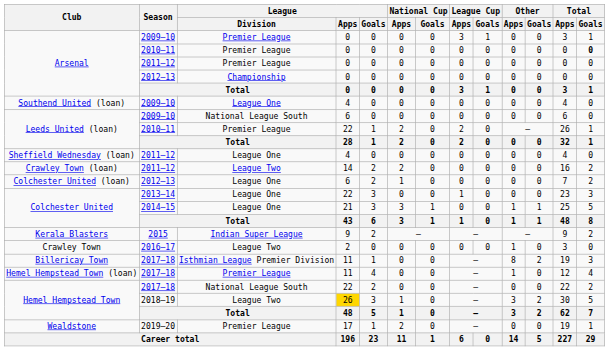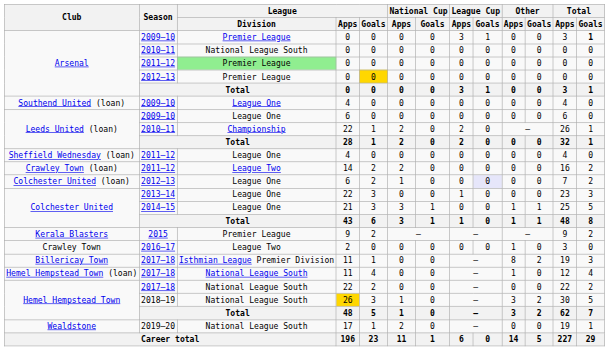 <table class="wikitable" style="text-align: center">
 <tr>
 <th rowspan="2">Club</th>
 <th rowspan="2">Season</th>
 <th colspan="3">League</th>
 <th colspan="2">National Cup</th>
 <th colspan="2">League Cup</th>
 <th colspan="2">Other</th>
 <th colspan="2">Total</th>
 </tr>
 <tr>
 <th>Division</th>
 <th>Apps</th>
 <th>Goals</th>
 <th>Apps</th>
 <th>Goals</th>
 <th>Apps</th>
 <th>Goals</th>
 <th>Apps</th>
 <th>Goals</th>
 <th>Apps</th>
 <th>Goals</th>
 </tr>
 <tr>
 <td rowspan="5"><a href='#'>Arsenal</a></td>
 <td><a href='#'>2009–10</a></td>
 <td><a href='#'>Premier League</a></td>
 <td>0</td>
 <td>0</td>
 <td>0</td>
 <td>0</td>
 <td>3</td>
 <td>1</td>
 <td>0</td>
 <td>0</td>
 <td>3</td>
-<td>1</td>
+<td><strong>1</strong></td>
 </tr>
 <tr>
 <td><a href='#'>2010–11</a></td>
-<td>Premier League</td>
+<td>National League South</td>
 <td>0</td>
 <td>0</td>
 <td>0</td>
 <td>0</td>
 <td>0</td>
 <td>0</td>
 <td>0</td>
 <td>0</td>
 <td>0</td>
-<td><strong>0</strong></td>
+<td>0</td>
 </tr>
 <tr>
 <td><a href='#'>2011–12</a></td>
-<td>Premier League</td>
+<td style="background: lightgreen;">Premier League</td>
 <td>0</td>
 <td>0</td>
 <td>0</td>
 <td>0</td>
 <td>0</td>
 <td>0</td>
 <td>0</td>
 <td>0</td>
 <td>0</td>
 <td>0</td>
 </tr>
 <tr>
 <td><a href='#'>2012–13</a></td>
-<td><a href='#'>Championship</a></td>
+<td>Premier League</td>
 <td>0</td>
-<td>0</td>
+<td style="background: gold;">0</td>
 <td>0</td>
 <td>0</td>
 <td>0</td>
 <td>0</td>
 <td>0</td>
 <td>0</td>
 <td>0</td>
 <td>0</td>
 </tr>
 <tr>
 <th colspan="2">Total</th>
 <th>0</th>
 <th>0</th>
 <th>0</th>
 <th>0</th>
 <th>3</th>
 <th>1</th>
 <th>0</th>
 <th>0</th>
 <th>3</th>
 <th>1</th>
 </tr>
 <tr>
 <td><a href='#'>Southend United</a> (loan)</td>
 <td><a href='#'>2009–10</a></td>
 <td><a href='#'>League One</a></td>
 <td>4</td>
 <td>0</td>
 <td>0</td>
 <td>0</td>
 <td>0</td>
 <td>0</td>
 <td>0</td>
 <td>0</td>
 <td 0>4</td>
 <td>0</td>
 </tr>
 <tr>
 <td rowspan="3"><a href='#'>Leeds United</a> (loan)</td>
 <td><a href='#'>2009–10</a></td>
-<td>National League South</td>
+<td>League One</td>
 <td>6</td>
 <td>0</td>
 <td>0</td>
 <td>0</td>
 <td>0</td>
 <td>0</td>
 <td>0</td>
 <td>0</td>
 <td>6</td>
 <td>0</td>
 </tr>
 <tr>
 <td><a href='#'>2010–11</a></td>
-<td>Premier League</td>
+<td><a href='#'>Championship</a></td>
 <td>22</td>
 <td>1</td>
 <td>2</td>
 <td>0</td>
 <td>2</td>
 <td>0</td>
 <td colspan="2">—</td>
 <td>26</td>
 <td>1</td>
 </tr>
 <tr>
 <th colspan="2">Total</th>
 <th>28</th>
 <th>1</th>
 <th>2</th>
 <th>0</th>
 <th>2</th>
 <th>0</th>
 <th>0</th>
 <th>0</th>
 <th>32</th>
 <th>1</th>
 </tr>
 <tr>
 <td><a href='#'>Sheffield Wednesday</a> (loan)</td>
 <td><a href='#'>2011–12</a></td>
 <td>League One</td>
 <td>4</td>
 <td>0</td>
 <td>0</td>
 <td>0</td>
 <td>0</td>
 <td>0</td>
 <td>0</td>
 <td>0</td>
 <td 0>4</td>
 <td>0</td>
 </tr>
 <tr>
 <td><a href='#'>Crawley Town</a> (loan)</td>
 <td><a href='#'>2011–12</a></td>
 <td><a href='#'>League Two</a></td>
 <td>14</td>
 <td>2</td>
 <td>2</td>
 <td>0</td>
 <td>0</td>
 <td>0</td>
 <td>0</td>
 <td>0</td>
 <td 0>16</td>
 <td>2</td>
 </tr>
 <tr>
 <td><a href='#'>Colchester United</a> (loan)</td>
 <td><a href='#'>2012–13</a></td>
 <td>League One</td>
 <td>6</td>
 <td>2</td>
 <td>1</td>
 <td>0</td>
 <td>0</td>
-<td>0</td>
+<td style="background: lavender;">0</td>
 <td>0</td>
 <td>0</td>
 <td 0>7</td>
 <td>2</td>
 </tr>
 <tr>
 <td rowspan="3"><a href='#'>Colchester United</a></td>
 <td><a href='#'>2013–14</a></td>
 <td>League One</td>
 <td>22</td>
 <td>3</td>
 <td>0</td>
 <td>0</td>
 <td>1</td>
 <td>0</td>
 <td>0</td>
 <td>0</td>
 <td>23</td>
 <td>3</td>
 </tr>
 <tr>
 <td><a href='#'>2014–15</a></td>
 <td>League One</td>
 <td>21</td>
 <td>3</td>
 <td>3</td>
 <td>1</td>
 <td>0</td>
 <td>0</td>
 <td>1</td>
 <td>1</td>
 <td>25</td>
 <td>5</td>
 </tr>
 <tr>
 <th colspan="2">Total</th>
 <th>43</th>
 <th>6</th>
 <th>3</th>
 <th>1</th>
 <th>1</th>
 <th>0</th>
 <th>1</th>
 <th>1</th>
 <th>48</th>
 <th>8</th>
 </tr>
 <tr>
 <td rowspan="1"><a href='#'>Kerala Blasters</a></td>
 <td><a href='#'>2015</a></td>
-<td><a href='#'>Indian Super League</a></td>
+<td>Premier League</td>
 <td>9</td>
 <td>2</td>
 <td colspan="2">—</td>
 <td colspan="2">—</td>
 <td colspan="2">—</td>
 <td>9</td>
 <td>2</td>
 </tr>
 <tr>
 <td rowspan="1">Crawley Town</td>
 <td><a href='#'>2016–17</a></td>
 <td>League Two</td>
 <td>2</td>
 <td>0</td>
 <td>0</td>
 <td>0</td>
 <td>0</td>
 <td>0</td>
 <td>1</td>
 <td>0</td>
 <td>3</td>
 <td>0</td>
 </tr>
 <tr>
 <td rowspan="1"><a href='#'>Billericay Town</a></td>
 <td><a href='#'>2017–18</a></td>
 <td><a href='#'>Isthmian League</a> Premier Division</td>
 <td>11</td>
 <td>1</td>
 <td>0</td>
 <td>0</td>
 <td colspan="2">—</td>
 <td>8</td>
 <td>2</td>
 <td>19</td>
 <td>3</td>
 </tr>
 <tr>
 <td rowspan="1"><a href='#'>Hemel Hempstead Town</a> (loan)</td>
 <td><a href='#'>2017–18</a></td>
-<td><a href='#'>Premier League</a></td>
+<td><a href='#'>National League South</a></td>
 <td>11</td>
 <td>4</td>
 <td>0</td>
 <td>0</td>
 <td colspan="2">—</td>
 <td>1</td>
 <td>0</td>
 <td>12</td>
 <td>4</td>
 </tr>
 <tr>
 <td rowspan="3"><a href='#'>Hemel Hempstead Town</a></td>
 <td><a href='#'>2017–18</a></td>
 <td>National League South</td>
 <td>22</td>
 <td>2</td>
 <td>0</td>
 <td>0</td>
 <td colspan="2">—</td>
 <td>0</td>
 <td>0</td>
 <td>22</td>
 <td>2</td>
 </tr>
 <tr>
 <td>2018–19</td>
-<td>League Two</td>
+<td>National League South</td>
 <td style="background: gold;">26</td>
 <td>3</td>
 <td>1</td>
 <td>0</td>
 <td colspan="2">—</td>
 <td>3</td>
 <td>2</td>
 <td>30</td>
 <td>5</td>
 </tr>
 <tr>
 <th colspan="2">Total</th>
 <th>48</th>
 <th>5</th>
 <th>1</th>
 <th>0</th>
 <th colspan="2">—</th>
 <th>3</th>
 <th>2</th>
 <th>62</th>
 <th>7</th>
 </tr>
 <tr>
 <td><a href='#'>Wealdstone</a></td>
 <td>2019–20</td>
-<td>Premier League</td>
+<td>National League South</td>
 <td>17</td>
 <td>1</td>
 <td>2</td>
 <td>0</td>
 <td colspan="2">—</td>
 <td>0</td>
 <td>0</td>
 <td>19</td>
 <td>1</td>
 </tr>
 <tr>
 <th colspan="3">Career total</th>
 <th>196</th>
 <th>23</th>
 <th>11</th>
 <th>1</th>
 <th>6</th>
 <th>0</th>
 <th>14</th>
 <th>5</th>
 <th>227</th>
 <th>29</th>
 </tr>
 </table>
